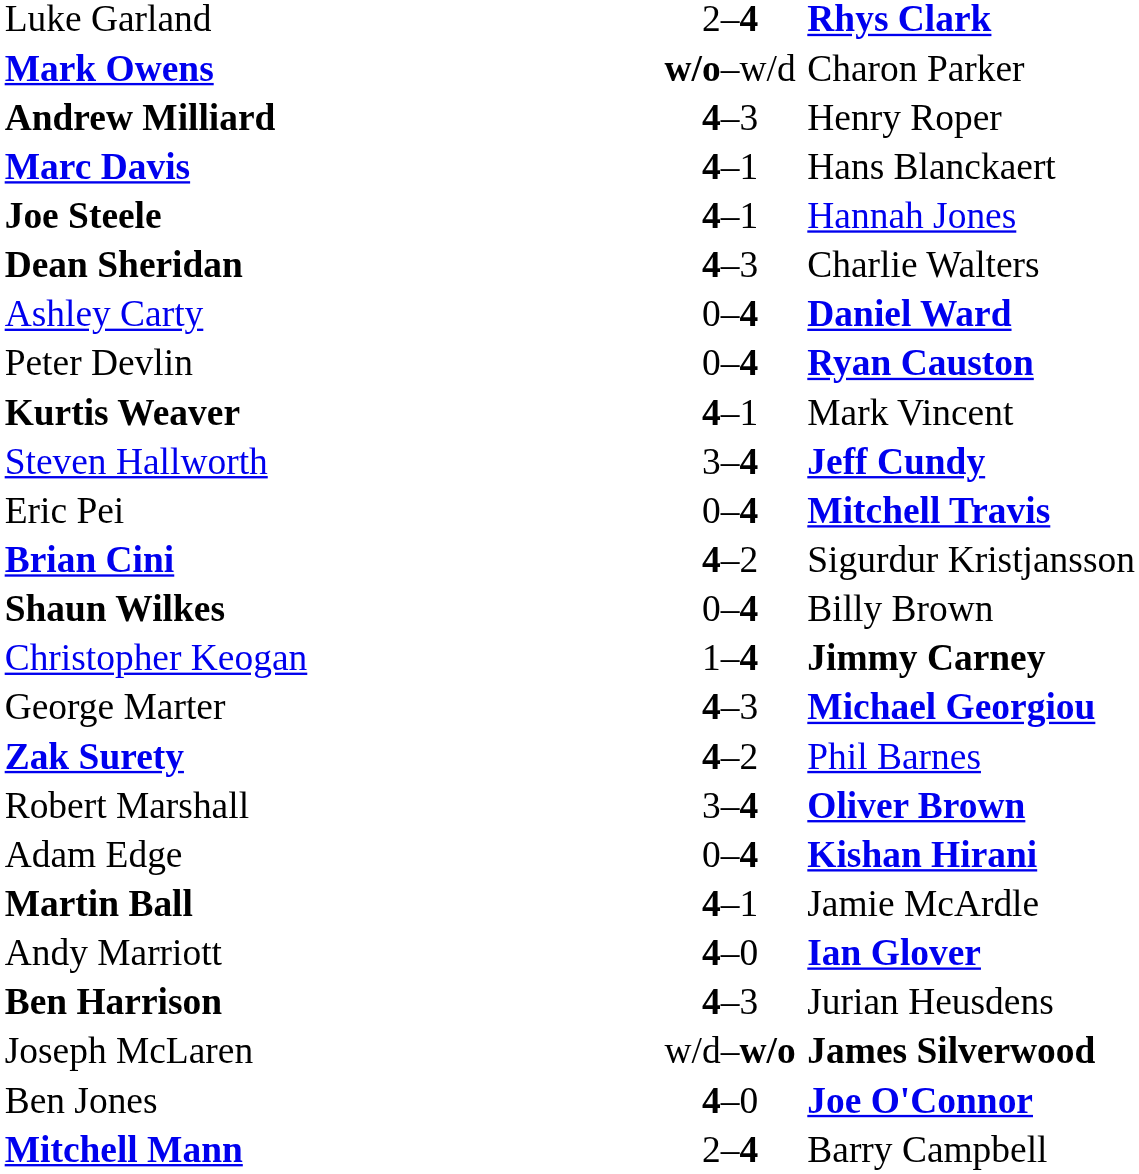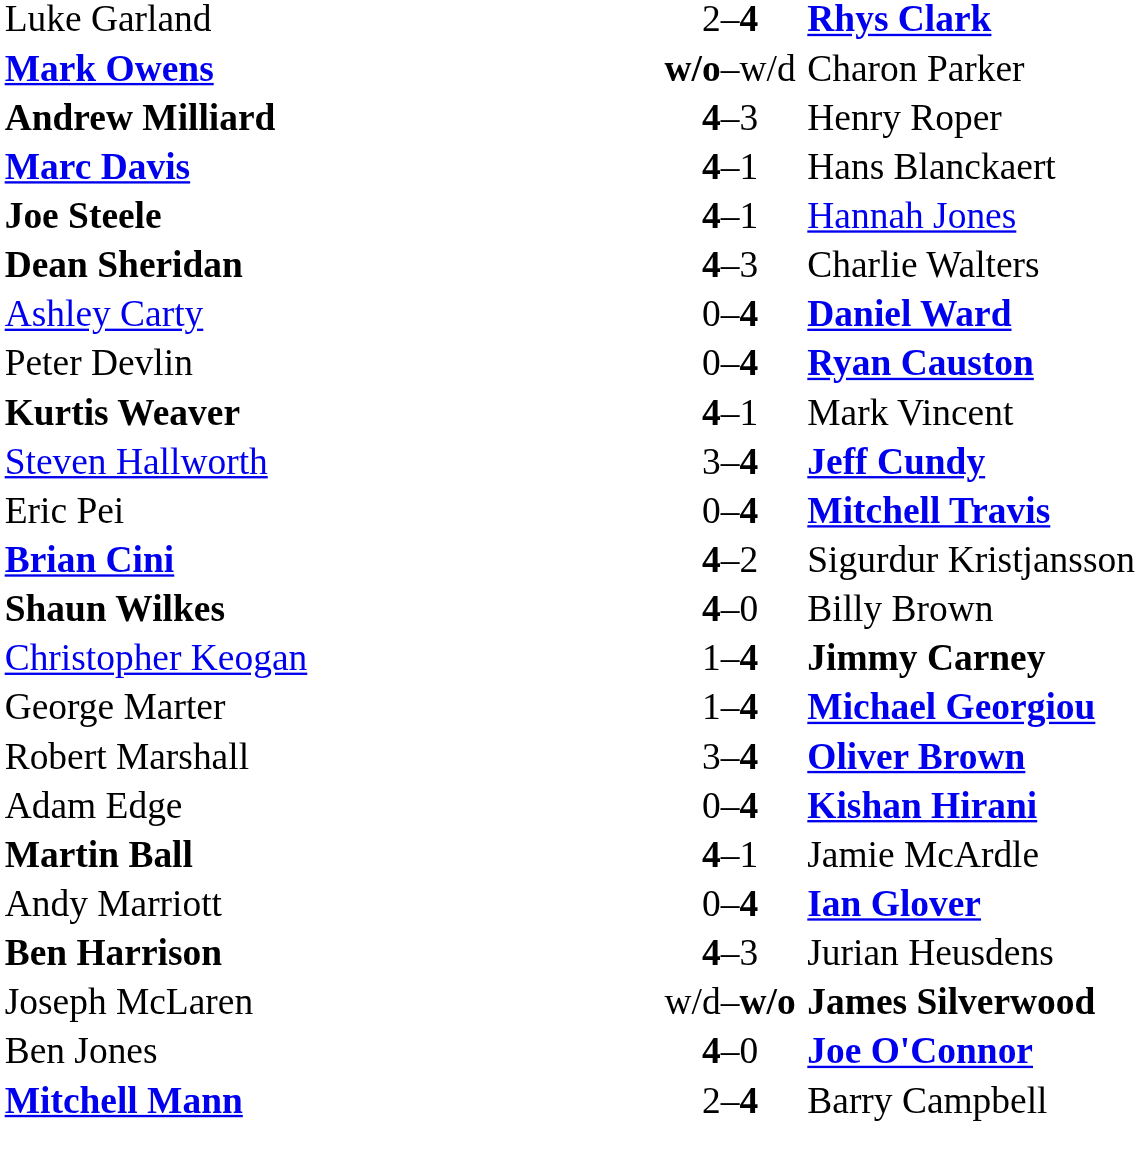 <table width="100%" cellspacing="1">
 <tr>
 <th width=45%></th>
 <th width=10%></th>
 <th width=45%></th>
 </tr>
 <tr>
 <td> Luke Garland</td>
 <td align="center">2–<strong>4</strong></td>
 <td> <strong><a href='#'>Rhys Clark</a></strong></td>
 </tr>
 <tr>
 <td> <strong><a href='#'>Mark Owens</a></strong></td>
 <td align="center"><strong>w/o</strong>–w/d</td>
 <td> Charon Parker</td>
 </tr>
 <tr>
 <td> <strong>Andrew Milliard</strong></td>
 <td align="center"><strong>4</strong>–3</td>
 <td> Henry Roper</td>
 </tr>
 <tr>
 <td> <strong><a href='#'>Marc Davis</a></strong></td>
 <td align="center"><strong>4</strong>–1</td>
 <td> Hans Blanckaert</td>
 </tr>
 <tr>
 <td> <strong>Joe Steele</strong></td>
 <td align="center"><strong>4</strong>–1</td>
 <td> <a href='#'>Hannah Jones</a></td>
 </tr>
 <tr>
 <td> <strong>Dean Sheridan</strong></td>
 <td align="center"><strong>4</strong>–3</td>
 <td> Charlie Walters</td>
 </tr>
 <tr>
 <td> <a href='#'>Ashley Carty</a></td>
 <td align="center">0–<strong>4</strong></td>
 <td> <strong><a href='#'>Daniel Ward</a></strong></td>
 </tr>
 <tr>
 <td> Peter Devlin</td>
 <td align="center">0–<strong>4</strong></td>
 <td> <strong><a href='#'>Ryan Causton</a></strong></td>
 </tr>
 <tr>
 <td> <strong>Kurtis Weaver</strong></td>
 <td align="center"><strong>4</strong>–1</td>
 <td> Mark Vincent</td>
 </tr>
 <tr>
 <td> <a href='#'>Steven Hallworth</a></td>
 <td align="center">3–<strong>4</strong></td>
 <td> <strong><a href='#'>Jeff Cundy</a></strong></td>
 </tr>
 <tr>
 <td> Eric Pei</td>
 <td align="center">0–<strong>4</strong></td>
 <td> <strong><a href='#'>Mitchell Travis</a></strong></td>
 </tr>
 <tr>
 <td> <strong><a href='#'>Brian Cini</a></strong></td>
 <td align="center"><strong>4</strong>–2</td>
 <td> Sigurdur Kristjansson</td>
 </tr>
 <tr>
 <td> <strong>Shaun Wilkes</strong></td>
-<td align="center">0–<strong>4</strong></td>
+<td align="center"><strong>4</strong>–0</td>
 <td> Billy Brown</td>
 </tr>
 <tr>
 <td> <a href='#'>Christopher Keogan</a></td>
 <td align="center">1–<strong>4</strong></td>
 <td> <strong>Jimmy Carney</strong></td>
 </tr>
 <tr>
 <td> George Marter</td>
-<td align="center"><strong>4</strong>–3</td>
+<td align="center">1–<strong>4</strong></td>
 <td> <strong><a href='#'>Michael Georgiou</a></strong></td>
-</tr>
-<tr>
-<td> <strong><a href='#'>Zak Surety</a></strong></td>
-<td align="center"><strong>4</strong>–2</td>
-<td> <a href='#'>Phil Barnes</a></td>
 </tr>
 <tr>
 <td> Robert Marshall</td>
 <td align="center">3–<strong>4</strong></td>
 <td> <strong><a href='#'>Oliver Brown</a></strong></td>
 </tr>
 <tr>
 <td> Adam Edge</td>
 <td align="center">0–<strong>4</strong></td>
 <td> <strong><a href='#'>Kishan Hirani</a></strong></td>
 </tr>
 <tr>
 <td> <strong>Martin Ball</strong></td>
 <td align="center"><strong>4</strong>–1</td>
 <td> Jamie McArdle</td>
 </tr>
 <tr>
 <td> Andy Marriott</td>
-<td align="center"><strong>4</strong>–0</td>
+<td align="center">0–<strong>4</strong></td>
 <td> <strong><a href='#'>Ian Glover</a></strong></td>
 </tr>
 <tr>
 <td> <strong>Ben Harrison</strong></td>
 <td align="center"><strong>4</strong>–3</td>
 <td> Jurian Heusdens</td>
 </tr>
 <tr>
 <td> Joseph McLaren</td>
 <td align="center">w/d–<strong>w/o</strong></td>
 <td> <strong>James Silverwood</strong></td>
 </tr>
 <tr>
 <td> Ben Jones</td>
 <td align="center"><strong>4</strong>–0</td>
 <td> <strong><a href='#'>Joe O'Connor</a></strong></td>
 </tr>
 <tr>
 <td> <strong><a href='#'>Mitchell Mann</a></strong></td>
 <td align="center">2–<strong>4</strong></td>
 <td> Barry Campbell</td>
 </tr>
 </table>
